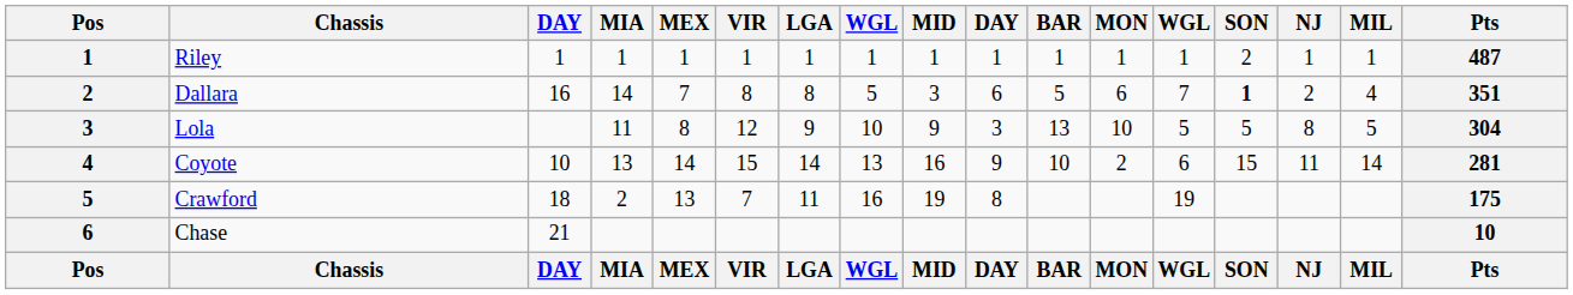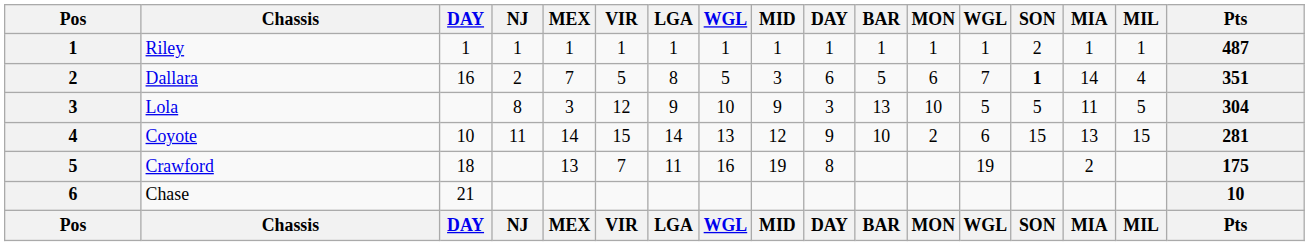 <table class="wikitable" style="font-size: 85%">
 <tr valign="top">
 <th valign="center">Pos</th>
 <th valign="center">Chassis</th>
 <th width="4%"><a href='#'>DAY</a></th>
-<th width="4%">MIA</th>
+<th width="4%">NJ</th>
 <th width="4%">MEX</th>
 <th width="4%">VIR</th>
 <th width="4%">LGA</th>
 <th width="4%"><a href='#'>WGL</a></th>
 <th width="4%">MID</th>
 <th width="4%">DAY</th>
 <th width="4%">BAR</th>
 <th width="4%">MON</th>
 <th width="4%">WGL</th>
 <th width="4%">SON</th>
-<th width="4%">NJ</th>
+<th width="4%">MIA</th>
 <th width="4%">MIL</th>
 <th valign="center">Pts</th>
 </tr>
 <tr>
 <th>1</th>
 <td> <a href='#'>Riley</a></td>
 <td align="center">1</td>
 <td align="center">1</td>
 <td align="center">1</td>
 <td align="center">1</td>
 <td align="center">1</td>
 <td align="center">1</td>
 <td align="center">1</td>
 <td align="center">1</td>
 <td align="center">1</td>
 <td align="center">1</td>
 <td align="center">1</td>
 <td align="center">2</td>
 <td align="center">1</td>
 <td align="center">1</td>
 <th>487</th>
 </tr>
 <tr>
 <th>2</th>
 <td> <a href='#'>Dallara</a></td>
 <td align="center">16</td>
-<td align="center">14</td>
+<td align="center">2</td>
 <td align="center">7</td>
-<td align="center">8</td>
+<td align="center">5</td>
 <td align="center">8</td>
 <td align="center">5</td>
 <td align="center">3</td>
 <td align="center">6</td>
 <td align="center">5</td>
 <td align="center">6</td>
 <td align="center">7</td>
 <td align="center"><strong>1</strong></td>
-<td align="center">2</td>
+<td align="center">14</td>
 <td align="center">4</td>
 <th>351</th>
 </tr>
 <tr>
 <th>3</th>
 <td> <a href='#'>Lola</a></td>
 <td align="center"></td>
-<td align="center">11</td>
 <td align="center">8</td>
+<td align="center">3</td>
 <td align="center">12</td>
 <td align="center">9</td>
 <td align="center">10</td>
 <td align="center">9</td>
 <td align="center">3</td>
 <td align="center">13</td>
 <td align="center">10</td>
 <td align="center">5</td>
 <td align="center">5</td>
-<td align="center">8</td>
+<td align="center">11</td>
 <td align="center">5</td>
 <th>304</th>
 </tr>
 <tr>
 <th>4</th>
 <td> <a href='#'>Coyote</a></td>
 <td align="center">10</td>
-<td align="center">13</td>
+<td align="center">11</td>
 <td align="center">14</td>
 <td align="center">15</td>
 <td align="center">14</td>
 <td align="center">13</td>
-<td align="center">16</td>
+<td align="center">12</td>
 <td align="center">9</td>
 <td align="center">10</td>
 <td align="center">2</td>
 <td align="center">6</td>
 <td align="center">15</td>
-<td align="center">11</td>
-<td align="center">14</td>
+<td align="center">13</td>
+<td align="center">15</td>
 <th>281</th>
 </tr>
 <tr>
 <th>5</th>
 <td> <a href='#'>Crawford</a></td>
 <td align="center">18</td>
-<td align="center">2</td>
+<td align="center"></td>
 <td align="center">13</td>
 <td align="center">7</td>
 <td align="center">11</td>
 <td align="center">16</td>
 <td align="center">19</td>
 <td align="center">8</td>
 <td align="center"></td>
 <td align="center"></td>
 <td align="center">19</td>
 <td align="center"></td>
-<td align="center"></td>
+<td align="center">2</td>
 <td align="center"></td>
 <th>175</th>
 </tr>
 <tr>
 <th>6</th>
 <td> Chase</td>
 <td align="center">21</td>
 <td align="center"></td>
 <td align="center"></td>
 <td align="center"></td>
 <td align="center"></td>
 <td align="center"></td>
 <td align="center"></td>
 <td align="center"></td>
 <td align="center"></td>
 <td align="center"></td>
 <td align="center"></td>
 <td align="center"></td>
 <td align="center"></td>
 <td align="center"></td>
 <th>10</th>
 </tr>
 <tr valign="top">
 <th valign="center">Pos</th>
 <th valign="center">Chassis</th>
 <th width="4%"><a href='#'>DAY</a></th>
-<th width="4%">MIA</th>
+<th width="4%">NJ</th>
 <th width="4%">MEX</th>
 <th width="4%">VIR</th>
 <th width="4%">LGA</th>
 <th width="4%"><a href='#'>WGL</a></th>
 <th width="4%">MID</th>
 <th width="4%">DAY</th>
 <th width="4%">BAR</th>
 <th width="4%">MON</th>
 <th width="4%">WGL</th>
 <th width="4%">SON</th>
-<th width="4%">NJ</th>
+<th width="4%">MIA</th>
 <th width="4%">MIL</th>
 <th valign="center">Pts</th>
 </tr>
 </table>
